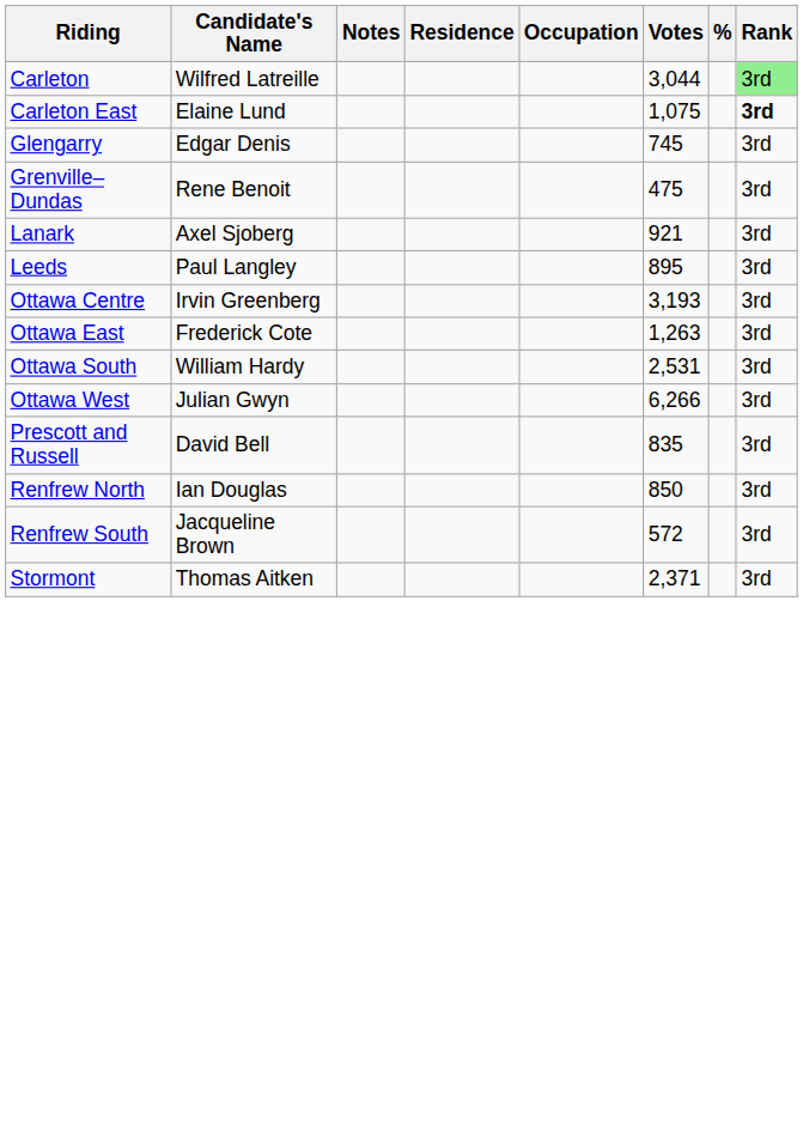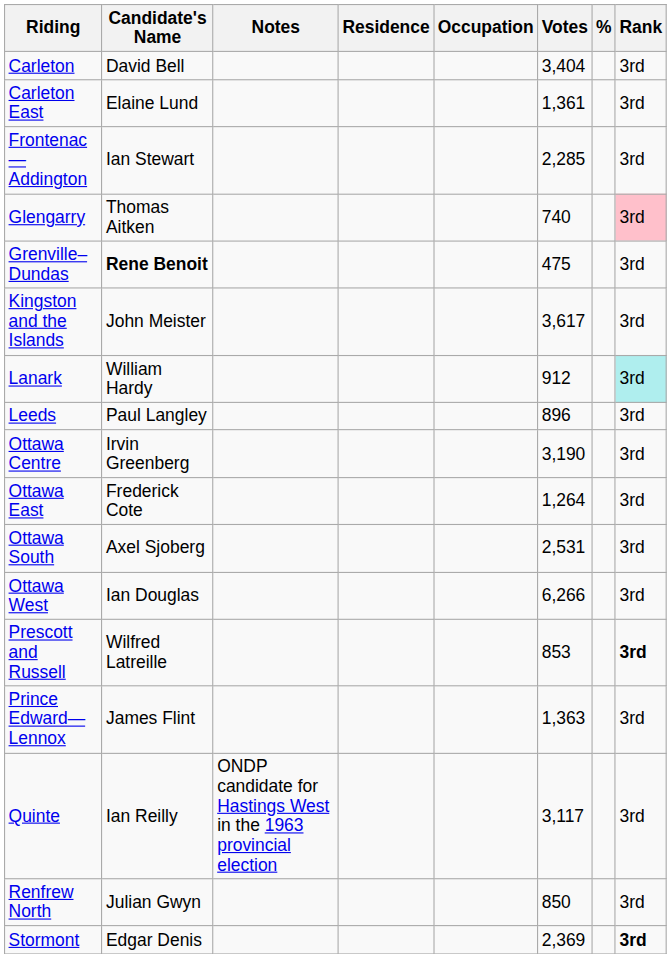 <table class="wikitable sortable">
 <tr>
 <th>Riding<br></th>
 <th>Candidate's Name</th>
 <th>Notes</th>
 <th>Residence</th>
 <th>Occupation</th>
 <th>Votes</th>
 <th>%</th>
 <th>Rank</th>
 </tr>
 <tr>
 <td><a href='#'>Carleton</a></td>
-<td>Wilfred Latreille</td>
+<td>David Bell</td>
 <td></td>
 <td></td>
 <td></td>
-<td>3,044</td>
+<td>3,404</td>
 <td></td>
-<td style="background: lightgreen;">3rd</td>
+<td>3rd</td>
 </tr>
 <tr>
 <td><a href='#'>Carleton East</a></td>
 <td>Elaine Lund</td>
 <td></td>
 <td></td>
 <td></td>
-<td>1,075</td>
-<td></td>
-<td><strong>3rd</strong></td>
-</tr>
-<tr>
-<td><a href='#'>Glengarry</a></td>
-<td>Edgar Denis</td>
-<td></td>
-<td></td>
-<td></td>
-<td>745</td>
+<td>1,361</td>
 <td></td>
 <td>3rd</td>
 </tr>
 <tr>
+<td><a href='#'>Frontenac—Addington</a></td>
+<td>Ian Stewart</td>
+<td></td>
+<td></td>
+<td></td>
+<td>2,285</td>
+<td></td>
+<td>3rd</td>
+</tr>
+<tr>
+<td><a href='#'>Glengarry</a></td>
+<td>Thomas Aitken</td>
+<td></td>
+<td></td>
+<td></td>
+<td>740</td>
+<td></td>
+<td style="background: pink;">3rd</td>
+</tr>
+<tr>
 <td><a href='#'>Grenville–Dundas</a></td>
-<td>Rene Benoit</td>
+<td><strong>Rene Benoit</strong></td>
 <td></td>
 <td></td>
 <td></td>
 <td>475</td>
 <td></td>
 <td>3rd</td>
 </tr>
 <tr>
-<td><a href='#'>Lanark</a></td>
-<td>Axel Sjoberg</td>
+<td><a href='#'>Kingston and the Islands</a></td>
+<td>John Meister</td>
 <td></td>
 <td></td>
 <td></td>
-<td>921</td>
+<td>3,617</td>
 <td></td>
 <td>3rd</td>
+</tr>
+<tr>
+<td><a href='#'>Lanark</a></td>
+<td>William Hardy</td>
+<td></td>
+<td></td>
+<td></td>
+<td>912</td>
+<td></td>
+<td style="background: paleturquoise;">3rd</td>
 </tr>
 <tr>
 <td><a href='#'>Leeds</a></td>
 <td>Paul Langley</td>
 <td></td>
 <td></td>
 <td></td>
-<td>895</td>
+<td>896</td>
 <td></td>
 <td>3rd</td>
 </tr>
 <tr>
 <td><a href='#'>Ottawa Centre</a></td>
 <td>Irvin Greenberg</td>
 <td></td>
 <td></td>
 <td></td>
-<td>3,193</td>
+<td>3,190</td>
 <td></td>
 <td>3rd</td>
 </tr>
 <tr>
 <td><a href='#'>Ottawa East</a></td>
 <td>Frederick Cote</td>
 <td></td>
 <td></td>
 <td></td>
-<td>1,263</td>
+<td>1,264</td>
 <td></td>
 <td>3rd</td>
 </tr>
 <tr>
 <td><a href='#'>Ottawa South</a></td>
-<td>William Hardy</td>
+<td>Axel Sjoberg</td>
 <td></td>
 <td></td>
 <td></td>
 <td>2,531</td>
 <td></td>
 <td>3rd</td>
 </tr>
 <tr>
 <td><a href='#'>Ottawa West</a></td>
-<td>Julian Gwyn</td>
+<td>Ian Douglas</td>
 <td></td>
 <td></td>
 <td></td>
 <td>6,266</td>
 <td></td>
 <td>3rd</td>
 </tr>
 <tr>
 <td><a href='#'>Prescott and Russell</a></td>
-<td>David Bell</td>
+<td>Wilfred Latreille</td>
 <td></td>
 <td></td>
 <td></td>
-<td>835</td>
+<td>853</td>
+<td></td>
+<td><strong>3rd</strong></td>
+</tr>
+<tr>
+<td><a href='#'>Prince Edward—Lennox</a></td>
+<td>James Flint</td>
+<td></td>
+<td></td>
+<td></td>
+<td>1,363</td>
+<td></td>
+<td>3rd</td>
+</tr>
+<tr>
+<td><a href='#'>Quinte</a></td>
+<td>Ian Reilly</td>
+<td>ONDP candidate for <a href='#'>Hastings West</a> in the <a href='#'>1963 provincial election</a></td>
+<td></td>
+<td></td>
+<td>3,117</td>
 <td></td>
 <td>3rd</td>
 </tr>
 <tr>
 <td><a href='#'>Renfrew North</a></td>
-<td>Ian Douglas</td>
+<td>Julian Gwyn</td>
 <td></td>
 <td></td>
 <td></td>
 <td>850</td>
 <td></td>
 <td>3rd</td>
 </tr>
 <tr>
-<td><a href='#'>Renfrew South</a></td>
-<td>Jacqueline Brown</td>
+<td><a href='#'>Stormont</a></td>
+<td>Edgar Denis</td>
 <td></td>
 <td></td>
 <td></td>
-<td>572</td>
+<td>2,369</td>
 <td></td>
-<td>3rd</td>
-</tr>
-<tr>
-<td><a href='#'>Stormont</a></td>
-<td>Thomas Aitken</td>
-<td></td>
-<td></td>
-<td></td>
-<td>2,371</td>
-<td></td>
-<td>3rd</td>
+<td><strong>3rd</strong></td>
 </tr>
 </table>
